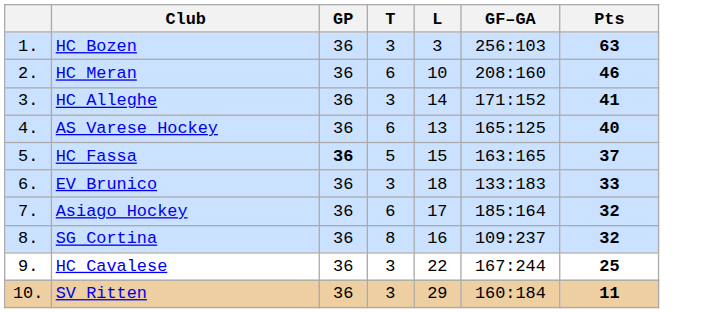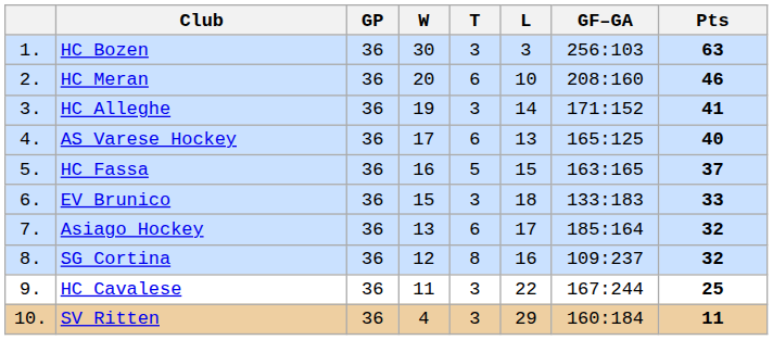 <table class="wikitable">
 <tr>
 <th width="30"></th>
 <th width="200">Club</th>
 <th width="30">GP</th>
+<th width="30">W</th>
 <th width="30">T</th>
 <th width="30">L</th>
 <th width="70">GF–GA</th>
 <th width="70">Pts</th>
 </tr>
 <tr bgcolor="#CAE1FF" align="center">
 <td>1.</td>
 <td align="left"><a href='#'>HC Bozen</a></td>
 <td>36</td>
+<td>30</td>
 <td>3</td>
 <td>3</td>
 <td>256:103</td>
 <td><strong>63</strong></td>
 </tr>
 <tr bgcolor="#CAE1FF" align="center">
 <td>2.</td>
 <td align="left"><a href='#'>HC Meran</a></td>
 <td>36</td>
+<td>20</td>
 <td>6</td>
 <td>10</td>
 <td>208:160</td>
 <td><strong>46</strong></td>
 </tr>
 <tr bgcolor="#CAE1FF" align="center">
 <td>3.</td>
 <td align="left"><a href='#'>HC Alleghe</a></td>
 <td>36</td>
+<td>19</td>
 <td>3</td>
 <td>14</td>
 <td>171:152</td>
 <td><strong>41</strong></td>
 </tr>
 <tr bgcolor="#CAE1FF" align="center">
 <td>4.</td>
 <td align="left"><a href='#'>AS Varese Hockey</a></td>
 <td>36</td>
+<td>17</td>
 <td>6</td>
 <td>13</td>
 <td>165:125</td>
 <td><strong>40</strong></td>
 </tr>
 <tr bgcolor="#CAE1FF" align="center">
 <td>5.</td>
 <td align="left"><a href='#'>HC Fassa</a></td>
-<td><strong>36</strong></td>
+<td>36</td>
+<td>16</td>
 <td>5</td>
 <td>15</td>
 <td>163:165</td>
 <td><strong>37</strong></td>
 </tr>
 <tr bgcolor="#CAE1FF" align="center">
 <td>6.</td>
 <td align="left"><a href='#'>EV Brunico</a></td>
 <td>36</td>
+<td>15</td>
 <td>3</td>
 <td>18</td>
 <td>133:183</td>
 <td><strong>33</strong></td>
 </tr>
 <tr bgcolor="#CAE1FF" align="center">
 <td>7.</td>
 <td align="left"><a href='#'>Asiago Hockey</a></td>
 <td>36</td>
+<td>13</td>
 <td>6</td>
 <td>17</td>
 <td>185:164</td>
 <td><strong>32</strong></td>
 </tr>
 <tr bgcolor="#CAE1FF" align="center">
 <td>8.</td>
 <td align="left"><a href='#'>SG Cortina</a></td>
 <td>36</td>
+<td>12</td>
 <td>8</td>
 <td>16</td>
 <td>109:237</td>
 <td><strong>32</strong></td>
 </tr>
 <tr bgcolor="#FFFFFF" align="center">
 <td>9.</td>
 <td align="left"><a href='#'>HC Cavalese</a></td>
 <td>36</td>
+<td>11</td>
 <td>3</td>
 <td>22</td>
 <td>167:244</td>
 <td><strong>25</strong></td>
 </tr>
 <tr bgcolor="#EECFA1" align="center">
 <td>10.</td>
 <td align="left"><a href='#'>SV Ritten</a></td>
 <td>36</td>
+<td>4</td>
 <td>3</td>
 <td>29</td>
 <td>160:184</td>
 <td><strong>11</strong></td>
 </tr>
 </table>
